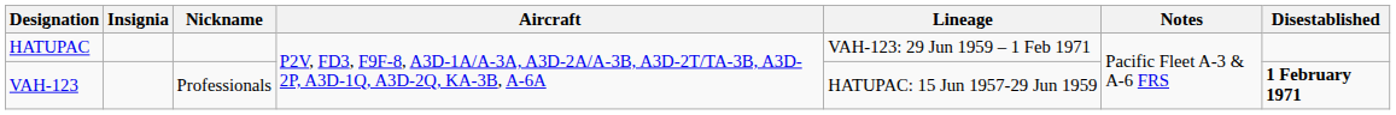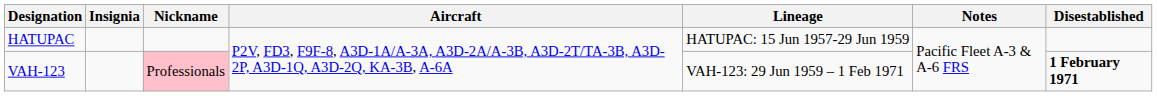 <table class="wikitable">
 <tr>
 <th>Designation</th>
 <th>Insignia</th>
 <th>Nickname</th>
 <th>Aircraft</th>
 <th>Lineage</th>
 <th>Notes</th>
 <th>Disestablished</th>
 </tr>
 <tr>
 <td><a href='#'>HATUPAC</a></td>
 <td></td>
 <td></td>
 <td Rowspan="2"><a href='#'>P2V</a>, <a href='#'>FD3</a>, <a href='#'>F9F-8</a>, <a href='#'>A3D-1A/A-3A, A3D-2A/A-3B, A3D-2T/TA-3B, A3D-2P, A3D-1Q, A3D-2Q, KA-3B</a>, <a href='#'>A-6A</a></td>
-<td>VAH-123: 29 Jun 1959 – 1 Feb 1971</td>
+<td style="white-space: nowrap;">HATUPAC: 15 Jun 1957-29 Jun 1959</td>
 <td Rowspan="2">Pacific Fleet A-3 & A-6 <a href='#'>FRS</a></td>
 </tr>
 <tr>
 <td><a href='#'>VAH-123</a></td>
 <td></td>
-<td>Professionals</td>
-<td style="white-space: nowrap;">HATUPAC: 15 Jun 1957-29 Jun 1959</td>
+<td style="background: pink;">Professionals</td>
+<td>VAH-123: 29 Jun 1959 – 1 Feb 1971</td>
 <td><strong>1 February 1971</strong></td>
 </tr>
 </table>
